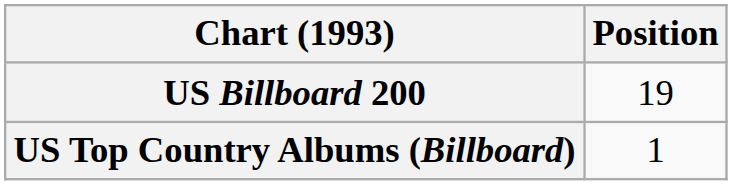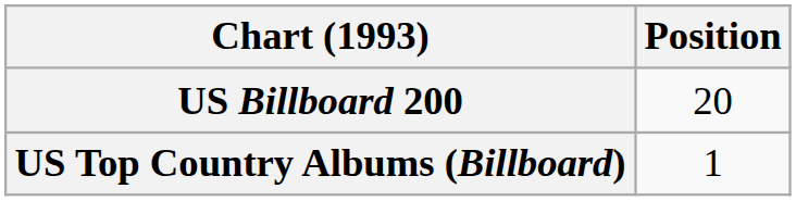 <table class="wikitable sortable plainrowheaders" style="text-align:center">
 <tr>
 <th scope="col">Chart (1993)</th>
 <th scope="col">Position</th>
 </tr>
 <tr>
 <th scope="row">US <em>Billboard</em> 200</th>
-<td>19</td>
+<td>20</td>
 </tr>
 <tr>
 <th scope="row">US Top Country Albums (<em>Billboard</em>)</th>
 <td>1</td>
 </tr>
 </table>
